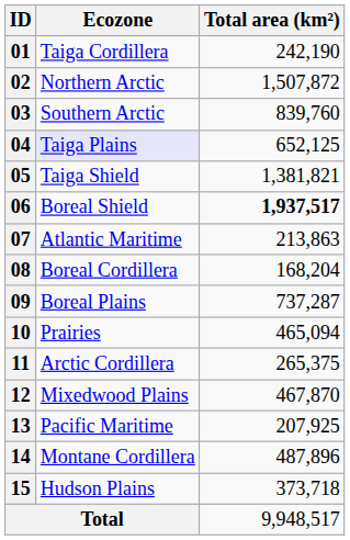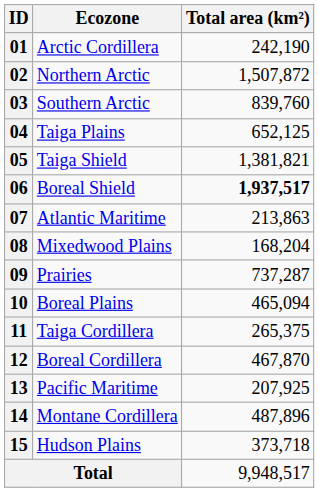 <table border=1 class="wikitable sortable">
 <tr>
 <th>ID</th>
 <th>Ecozone</th>
 <th>Total area (km²)</th>
 </tr>
 <tr>
 <th>01</th>
-<td><a href='#'>Taiga Cordillera</a></td>
+<td><a href='#'>Arctic Cordillera</a></td>
 <td align="right">242,190</td>
 </tr>
 <tr>
 <th>02</th>
 <td><a href='#'>Northern Arctic</a></td>
 <td align="right">1,507,872</td>
 </tr>
 <tr>
 <th>03</th>
 <td><a href='#'>Southern Arctic</a></td>
 <td align="right">839,760</td>
 </tr>
 <tr>
 <th>04</th>
-<td style="background: lavender;"><a href='#'>Taiga Plains</a></td>
+<td><a href='#'>Taiga Plains</a></td>
 <td align="right">652,125</td>
 </tr>
 <tr>
 <th>05</th>
 <td><a href='#'>Taiga Shield</a></td>
 <td align="right">1,381,821</td>
 </tr>
 <tr>
 <th>06</th>
 <td><a href='#'>Boreal Shield</a></td>
 <td align="right"><strong>1,937,517</strong></td>
 </tr>
 <tr>
 <th>07</th>
 <td><a href='#'>Atlantic Maritime</a></td>
 <td align="right">213,863</td>
 </tr>
 <tr>
 <th>08</th>
-<td><a href='#'>Boreal Cordillera</a></td>
+<td><a href='#'>Mixedwood Plains</a></td>
 <td align="right">168,204</td>
 </tr>
 <tr>
 <th>09</th>
-<td><a href='#'>Boreal Plains</a></td>
+<td><a href='#'>Prairies</a></td>
 <td align="right">737,287</td>
 </tr>
 <tr>
 <th>10</th>
-<td><a href='#'>Prairies</a></td>
+<td><a href='#'>Boreal Plains</a></td>
 <td align="right">465,094</td>
 </tr>
 <tr>
 <th>11</th>
-<td><a href='#'>Arctic Cordillera</a></td>
+<td><a href='#'>Taiga Cordillera</a></td>
 <td align="right">265,375</td>
 </tr>
 <tr>
 <th>12</th>
-<td><a href='#'>Mixedwood Plains</a></td>
+<td><a href='#'>Boreal Cordillera</a></td>
 <td align="right">467,870</td>
 </tr>
 <tr>
 <th>13</th>
 <td><a href='#'>Pacific Maritime</a></td>
 <td align="right">207,925</td>
 </tr>
 <tr>
 <th>14</th>
 <td><a href='#'>Montane Cordillera</a></td>
 <td align="right">487,896</td>
 </tr>
 <tr>
 <th>15</th>
 <td><a href='#'>Hudson Plains</a></td>
 <td align="right">373,718</td>
 </tr>
 <tr class="sortbottom">
 <th colspan=2>Total</th>
 <td align="right">9,948,517</td>
 </tr>
 </table>
